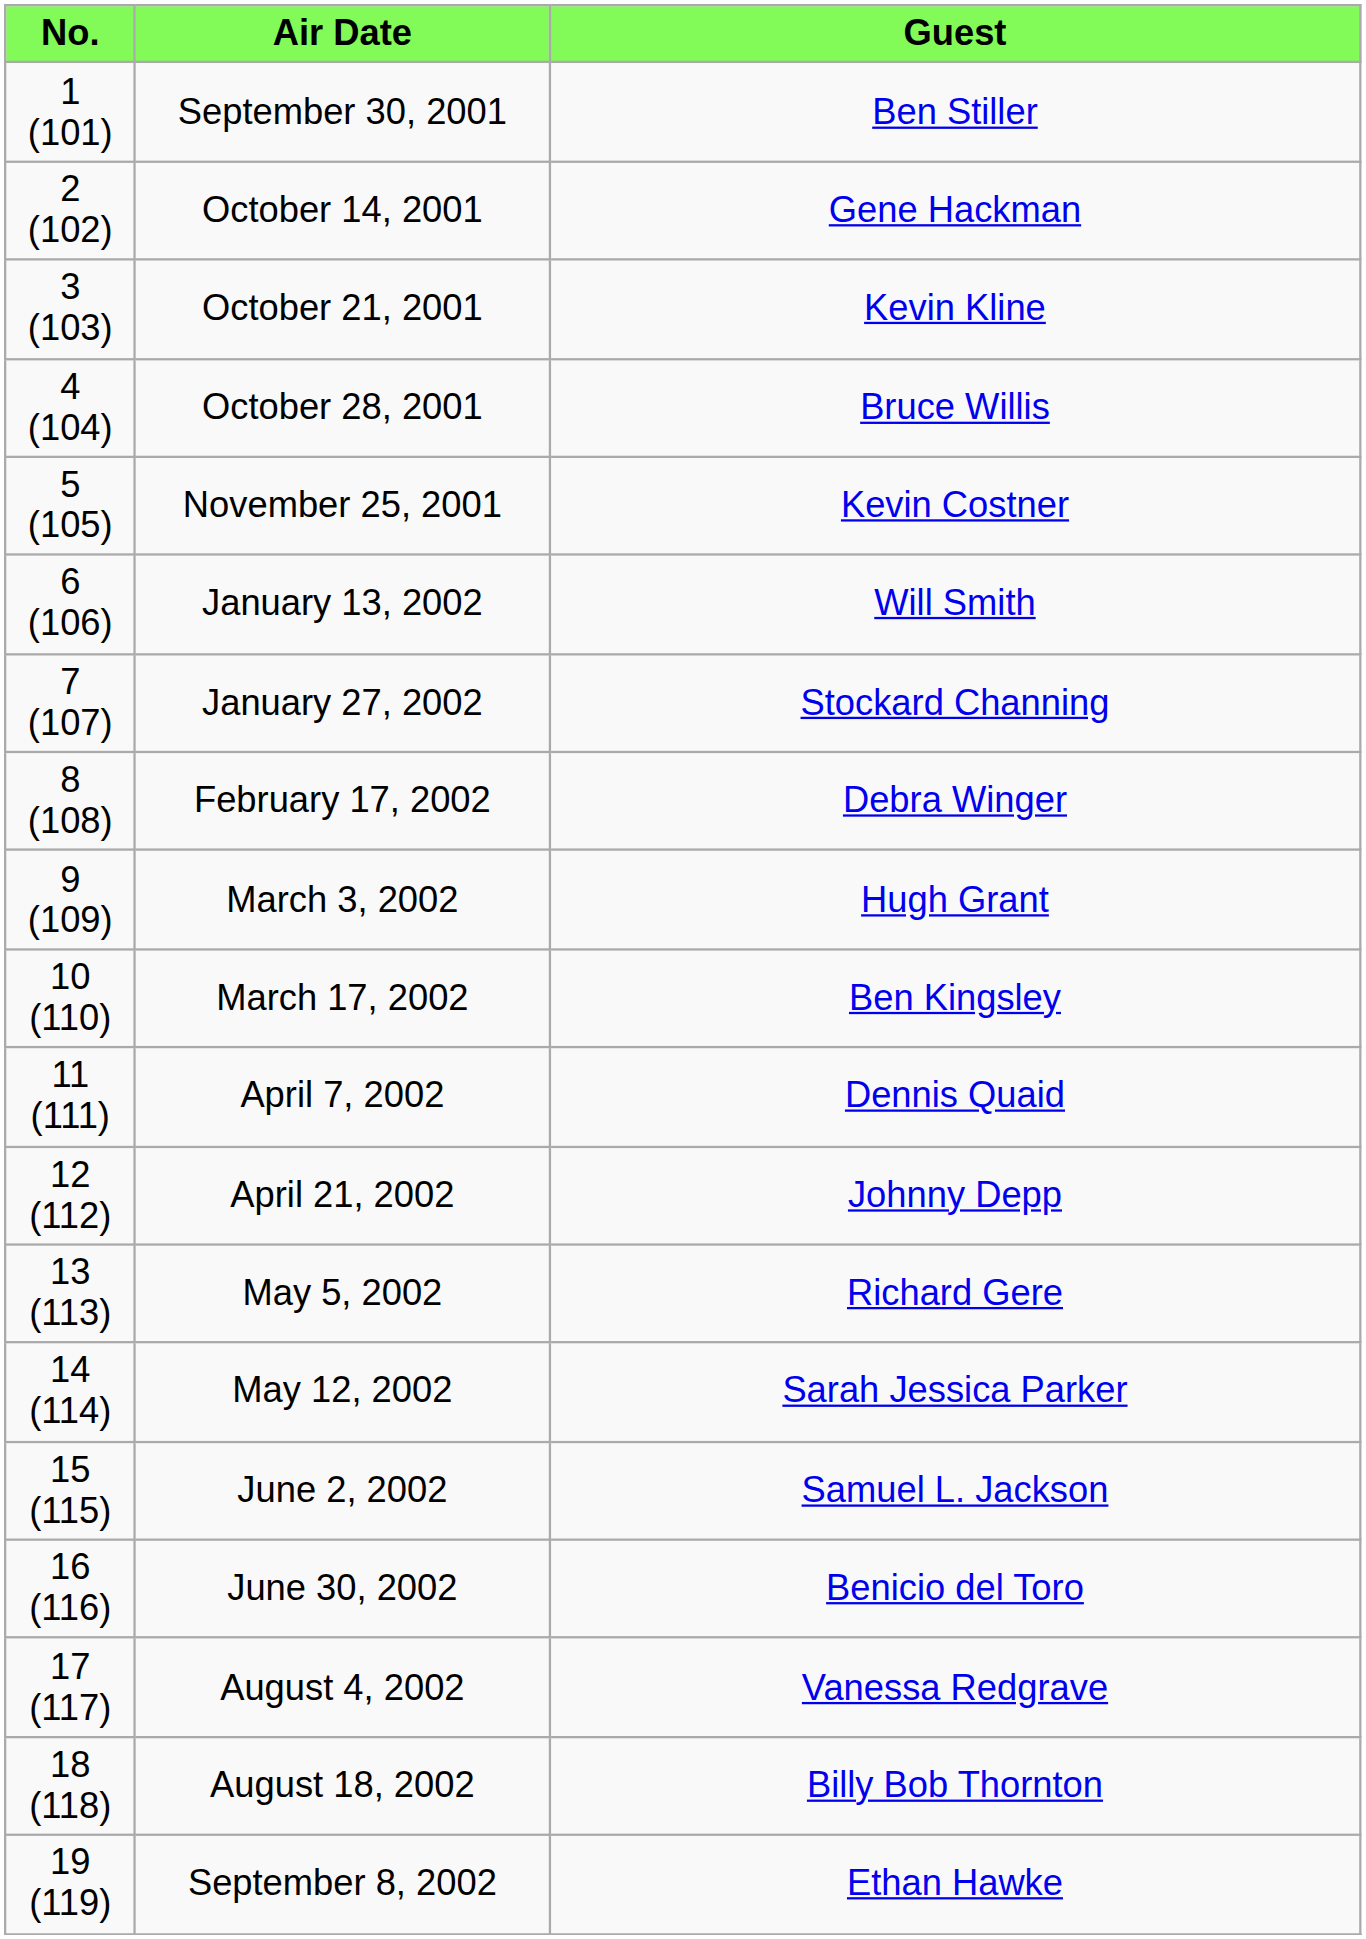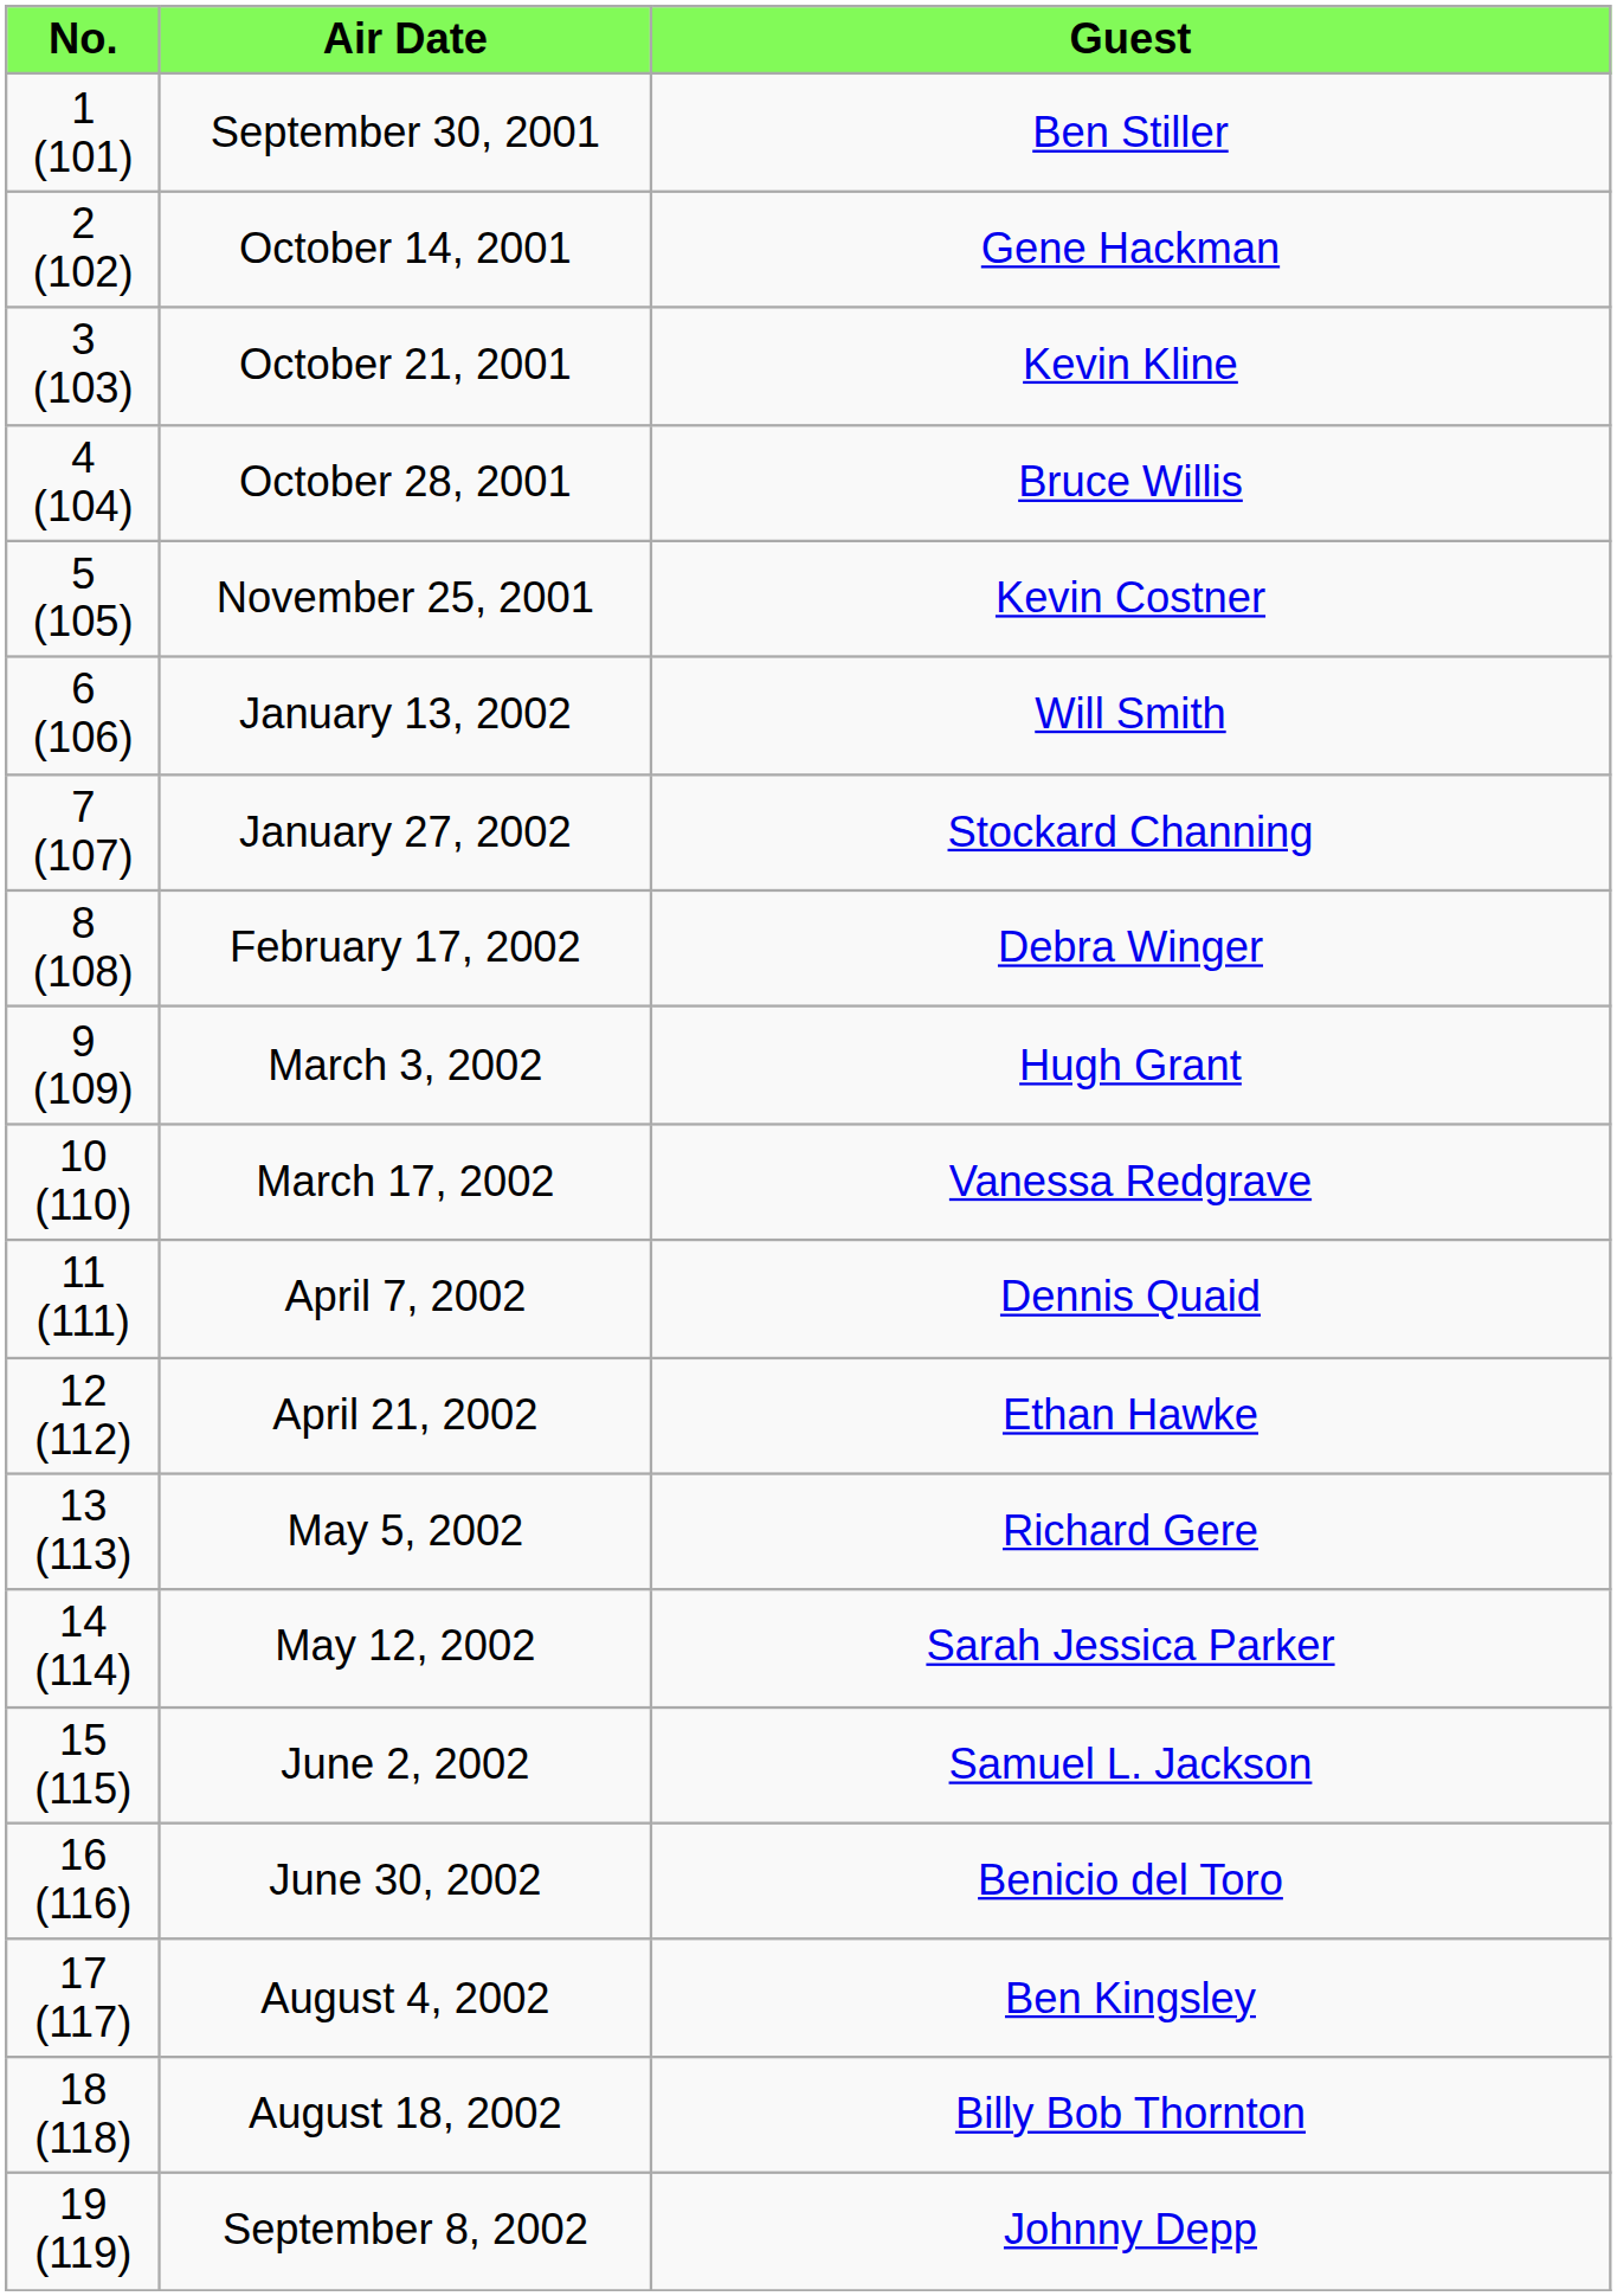 <table class="wikitable" style="text-align:center;">
 <tr>
 <th width="50" style="background:#82FA58">No.</th>
 <th width="175" style="background:#82FA58">Air Date</th>
 <th width="350" style="background:#82FA58">Guest</th>
 </tr>
 <tr>
 <td>1 (101)</td>
 <td>September 30, 2001</td>
 <td><a href='#'>Ben Stiller</a></td>
 </tr>
 <tr>
 <td>2 (102)</td>
 <td>October 14, 2001</td>
 <td><a href='#'>Gene Hackman</a></td>
 </tr>
 <tr>
 <td>3 (103)</td>
 <td>October 21, 2001</td>
 <td><a href='#'>Kevin Kline</a></td>
 </tr>
 <tr>
 <td>4 (104)</td>
 <td>October 28, 2001</td>
 <td><a href='#'>Bruce Willis</a></td>
 </tr>
 <tr>
 <td>5 (105)</td>
 <td>November 25, 2001</td>
 <td><a href='#'>Kevin Costner</a></td>
 </tr>
 <tr>
 <td>6 (106)</td>
 <td>January 13, 2002</td>
 <td><a href='#'>Will Smith</a></td>
 </tr>
 <tr>
 <td>7 (107)</td>
 <td>January 27, 2002</td>
 <td><a href='#'>Stockard Channing</a></td>
 </tr>
 <tr>
 <td>8 (108)</td>
 <td>February 17, 2002</td>
 <td><a href='#'>Debra Winger</a></td>
 </tr>
 <tr>
 <td>9 (109)</td>
 <td>March 3, 2002</td>
 <td><a href='#'>Hugh Grant</a></td>
 </tr>
 <tr>
 <td>10 (110)</td>
 <td>March 17, 2002</td>
-<td><a href='#'>Ben Kingsley</a></td>
+<td><a href='#'>Vanessa Redgrave</a></td>
 </tr>
 <tr>
 <td>11 (111)</td>
 <td>April 7, 2002</td>
 <td><a href='#'>Dennis Quaid</a></td>
 </tr>
 <tr>
 <td>12 (112)</td>
 <td>April 21, 2002</td>
-<td><a href='#'>Johnny Depp</a></td>
+<td><a href='#'>Ethan Hawke</a></td>
 </tr>
 <tr>
 <td>13 (113)</td>
 <td>May 5, 2002</td>
 <td><a href='#'>Richard Gere</a></td>
 </tr>
 <tr>
 <td>14 (114)</td>
 <td>May 12, 2002</td>
 <td><a href='#'>Sarah Jessica Parker</a></td>
 </tr>
 <tr>
 <td>15 (115)</td>
 <td>June 2, 2002</td>
 <td><a href='#'>Samuel L. Jackson</a></td>
 </tr>
 <tr>
 <td>16 (116)</td>
 <td>June 30, 2002</td>
 <td><a href='#'>Benicio del Toro</a></td>
 </tr>
 <tr>
 <td>17 (117)</td>
 <td>August 4, 2002</td>
-<td><a href='#'>Vanessa Redgrave</a></td>
+<td><a href='#'>Ben Kingsley</a></td>
 </tr>
 <tr>
 <td>18 (118)</td>
 <td>August 18, 2002</td>
 <td><a href='#'>Billy Bob Thornton</a></td>
 </tr>
 <tr>
 <td>19 (119)</td>
 <td>September 8, 2002</td>
-<td><a href='#'>Ethan Hawke</a></td>
+<td><a href='#'>Johnny Depp</a></td>
 </tr>
 <tr>
 </tr>
 </table>
